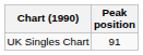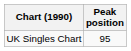 <table class="wikitable sortable">
 <tr>
 <th>Chart (1990)</th>
 <th>Peak<br>position</th>
 </tr>
 <tr>
 <td align="left">UK Singles Chart</td>
-<td style="text-align:center;">91</td>
+<td style="text-align:center;">95</td>
 </tr>
 </table>
